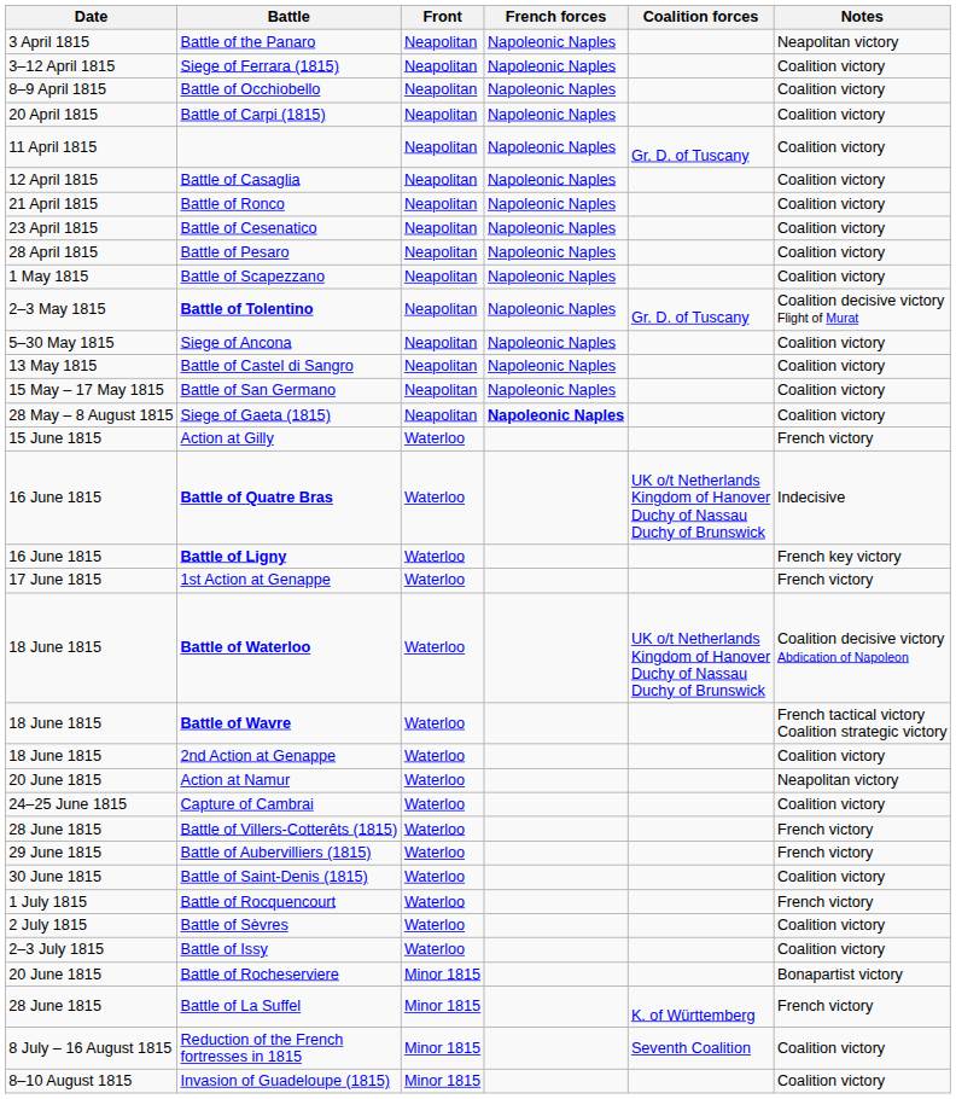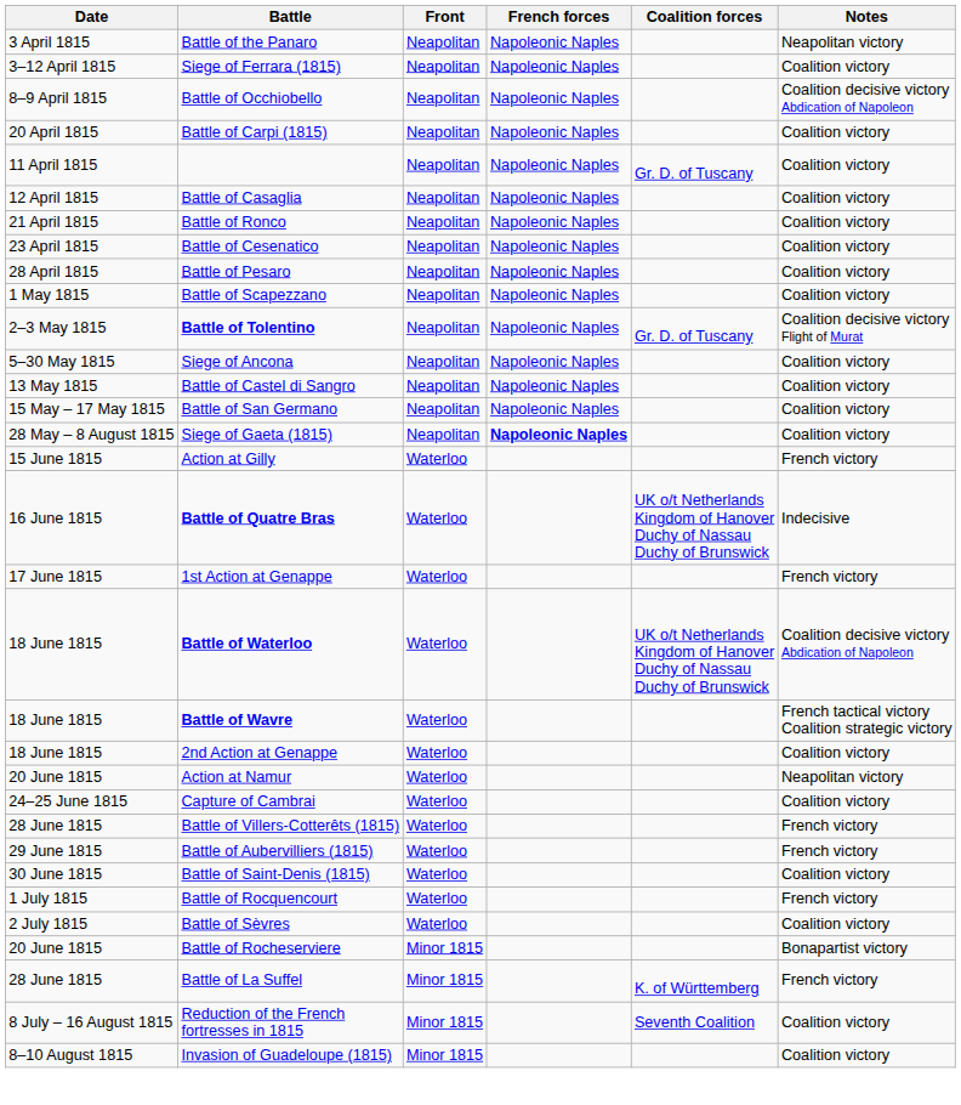 <table class="wikitable sortable">
 <tr>
 <th data-sort-type=date>Date</th>
 <th>Battle</th>
 <th>Front</th>
 <th>French forces</th>
 <th>Coalition forces</th>
 <th>Notes</th>
 </tr>
 <tr>
 <td>3 April 1815</td>
 <td><a href='#'>Battle of the Panaro</a></td>
 <td><a href='#'>Neapolitan</a></td>
 <td> <a href='#'>Napoleonic Naples</a></td>
 <td></td>
 <td>Neapolitan victory</td>
 </tr>
 <tr>
 <td>3–12 April 1815</td>
 <td><a href='#'>Siege of Ferrara (1815)</a></td>
 <td><a href='#'>Neapolitan</a></td>
 <td> <a href='#'>Napoleonic Naples</a></td>
 <td></td>
 <td>Coalition victory</td>
 </tr>
 <tr>
 <td>8–9 April 1815</td>
 <td><a href='#'>Battle of Occhiobello</a></td>
 <td><a href='#'>Neapolitan</a></td>
 <td> <a href='#'>Napoleonic Naples</a></td>
 <td></td>
-<td>Coalition victory</td>
+<td>Coalition decisive victory<br><small><a href='#'>Abdication of Napoleon</a></small></td>
 </tr>
 <tr>
 <td>20 April 1815</td>
 <td><a href='#'>Battle of Carpi (1815)</a></td>
 <td><a href='#'>Neapolitan</a></td>
 <td> <a href='#'>Napoleonic Naples</a></td>
 <td></td>
 <td>Coalition victory</td>
 </tr>
 <tr>
 <td>11 April 1815</td>
 <td></td>
 <td><a href='#'>Neapolitan</a></td>
 <td> <a href='#'>Napoleonic Naples</a></td>
 <td><br> <a href='#'>Gr. D. of Tuscany</a></td>
 <td>Coalition victory</td>
 </tr>
 <tr>
 <td>12 April 1815</td>
 <td><a href='#'>Battle of Casaglia</a></td>
 <td><a href='#'>Neapolitan</a></td>
 <td> <a href='#'>Napoleonic Naples</a></td>
 <td></td>
 <td>Coalition victory</td>
 </tr>
 <tr>
 <td>21 April 1815</td>
 <td><a href='#'>Battle of Ronco</a></td>
 <td><a href='#'>Neapolitan</a></td>
 <td> <a href='#'>Napoleonic Naples</a></td>
 <td></td>
 <td>Coalition victory</td>
 </tr>
 <tr>
 <td>23 April 1815</td>
 <td><a href='#'>Battle of Cesenatico</a></td>
 <td><a href='#'>Neapolitan</a></td>
 <td> <a href='#'>Napoleonic Naples</a></td>
 <td></td>
 <td>Coalition victory</td>
 </tr>
 <tr>
 <td>28 April 1815</td>
 <td><a href='#'>Battle of Pesaro</a></td>
 <td><a href='#'>Neapolitan</a></td>
 <td> <a href='#'>Napoleonic Naples</a></td>
 <td></td>
 <td>Coalition victory</td>
 </tr>
 <tr>
 <td>1 May 1815</td>
 <td><a href='#'>Battle of Scapezzano</a></td>
 <td><a href='#'>Neapolitan</a></td>
 <td> <a href='#'>Napoleonic Naples</a></td>
 <td></td>
 <td>Coalition victory</td>
 </tr>
 <tr>
 <td>2–3 May 1815</td>
 <td><strong><a href='#'>Battle of Tolentino</a></strong></td>
 <td><a href='#'>Neapolitan</a></td>
 <td> <a href='#'>Napoleonic Naples</a></td>
 <td><br> <a href='#'>Gr. D. of Tuscany</a></td>
 <td>Coalition decisive victory<br><small>Flight of <a href='#'>Murat</a></small></td>
 </tr>
 <tr>
 <td>5–30 May 1815</td>
 <td><a href='#'>Siege of Ancona</a></td>
 <td><a href='#'>Neapolitan</a></td>
 <td> <a href='#'>Napoleonic Naples</a></td>
 <td><br></td>
 <td>Coalition victory</td>
 </tr>
 <tr>
 <td>13 May 1815</td>
 <td><a href='#'>Battle of Castel di Sangro</a></td>
 <td><a href='#'>Neapolitan</a></td>
 <td> <a href='#'>Napoleonic Naples</a></td>
 <td></td>
 <td>Coalition victory</td>
 </tr>
 <tr>
 <td>15 May – 17 May 1815</td>
 <td><a href='#'>Battle of San Germano</a></td>
 <td><a href='#'>Neapolitan</a></td>
 <td> <a href='#'>Napoleonic Naples</a></td>
 <td></td>
 <td>Coalition victory</td>
 </tr>
 <tr>
 <td>28 May – 8 August 1815</td>
 <td><a href='#'>Siege of Gaeta (1815)</a></td>
 <td><a href='#'>Neapolitan</a></td>
 <td><strong> <a href='#'>Napoleonic Naples</a></strong></td>
 <td><br></td>
 <td>Coalition victory</td>
 </tr>
 <tr>
 <td>15 June 1815</td>
 <td><a href='#'>Action at Gilly</a></td>
 <td><a href='#'>Waterloo</a></td>
 <td></td>
 <td></td>
 <td>French victory</td>
 </tr>
 <tr>
 <td>16 June 1815</td>
 <td><strong><a href='#'>Battle of Quatre Bras</a></strong></td>
 <td><a href='#'>Waterloo</a></td>
 <td></td>
 <td><br> <a href='#'>UK o/t Netherlands</a><br> <a href='#'>Kingdom of Hanover</a><br> <a href='#'>Duchy of Nassau</a><br> <a href='#'>Duchy of Brunswick</a></td>
 <td>Indecisive</td>
 </tr>
 <tr>
-<td>16 June 1815</td>
-<td><strong><a href='#'>Battle of Ligny</a></strong></td>
-<td><a href='#'>Waterloo</a></td>
-<td></td>
-<td></td>
-<td>French key victory</td>
-</tr>
-<tr>
 <td>17 June 1815</td>
 <td><a href='#'>1st Action at Genappe</a></td>
 <td><a href='#'>Waterloo</a></td>
 <td></td>
 <td></td>
 <td>French victory</td>
 </tr>
 <tr>
 <td>18 June 1815</td>
 <td><strong><a href='#'>Battle of Waterloo</a></strong></td>
 <td><a href='#'>Waterloo</a></td>
 <td></td>
 <td><br><br> <a href='#'>UK o/t Netherlands</a><br> <a href='#'>Kingdom of Hanover</a><br> <a href='#'>Duchy of Nassau</a><br> <a href='#'>Duchy of Brunswick</a></td>
 <td>Coalition decisive victory<br><small><a href='#'>Abdication of Napoleon</a></small></td>
 </tr>
 <tr>
 <td>18 June 1815</td>
 <td><strong><a href='#'>Battle of Wavre</a></strong></td>
 <td><a href='#'>Waterloo</a></td>
 <td></td>
 <td></td>
 <td>French tactical victory<br>Coalition strategic victory</td>
 </tr>
 <tr>
 <td>18 June 1815</td>
 <td><a href='#'>2nd Action at Genappe</a></td>
 <td><a href='#'>Waterloo</a></td>
 <td></td>
 <td></td>
 <td>Coalition victory</td>
 </tr>
 <tr>
 <td>20 June 1815</td>
 <td><a href='#'>Action at Namur</a></td>
 <td><a href='#'>Waterloo</a></td>
 <td></td>
 <td></td>
 <td>Neapolitan victory</td>
 </tr>
 <tr>
 <td>24–25 June 1815</td>
 <td><a href='#'>Capture of Cambrai</a></td>
 <td><a href='#'>Waterloo</a></td>
 <td></td>
 <td></td>
 <td>Coalition victory</td>
 </tr>
 <tr>
 <td>28 June 1815</td>
 <td><a href='#'>Battle of Villers-Cotterêts (1815)</a></td>
 <td><a href='#'>Waterloo</a></td>
 <td></td>
 <td></td>
 <td>French victory</td>
 </tr>
 <tr>
 <td>29 June 1815</td>
 <td><a href='#'>Battle of Aubervilliers (1815)</a></td>
 <td><a href='#'>Waterloo</a></td>
 <td></td>
 <td></td>
 <td>French victory</td>
 </tr>
 <tr>
 <td>30 June 1815</td>
 <td><a href='#'>Battle of Saint-Denis (1815)</a></td>
 <td><a href='#'>Waterloo</a></td>
 <td></td>
 <td></td>
 <td>Coalition victory</td>
 </tr>
 <tr>
 <td>1 July 1815</td>
 <td><a href='#'>Battle of Rocquencourt</a></td>
 <td><a href='#'>Waterloo</a></td>
 <td></td>
 <td></td>
 <td>French victory</td>
 </tr>
 <tr>
 <td>2 July 1815</td>
 <td><a href='#'>Battle of Sèvres</a></td>
 <td><a href='#'>Waterloo</a></td>
 <td></td>
 <td></td>
 <td>Coalition victory</td>
 </tr>
 <tr>
-<td>2–3 July 1815</td>
-<td><a href='#'>Battle of Issy</a></td>
-<td><a href='#'>Waterloo</a></td>
-<td></td>
-<td></td>
-<td>Coalition victory</td>
-</tr>
-<tr>
 <td>20 June 1815</td>
 <td><a href='#'>Battle of Rocheserviere</a></td>
 <td><a href='#'>Minor 1815</a></td>
 <td></td>
 <td></td>
 <td>Bonapartist victory</td>
 </tr>
 <tr>
 <td>28 June 1815</td>
 <td><a href='#'>Battle of La Suffel</a></td>
 <td><a href='#'>Minor 1815</a></td>
 <td></td>
 <td><br> <a href='#'>K. of Württemberg</a></td>
 <td>French victory</td>
 </tr>
 <tr>
 <td>8 July – 16 August 1815</td>
 <td><a href='#'>Reduction of the French<br>fortresses in 1815</a></td>
 <td><a href='#'>Minor 1815</a></td>
 <td></td>
 <td><a href='#'>Seventh Coalition</a></td>
 <td>Coalition victory</td>
 </tr>
 <tr>
 <td>8–10 August 1815</td>
 <td><a href='#'>Invasion of Guadeloupe (1815)</a></td>
 <td><a href='#'>Minor 1815</a></td>
 <td></td>
 <td><br></td>
 <td>Coalition victory</td>
 </tr>
 </table>
